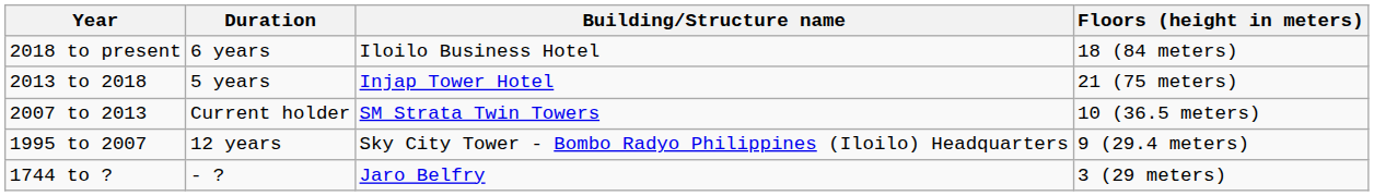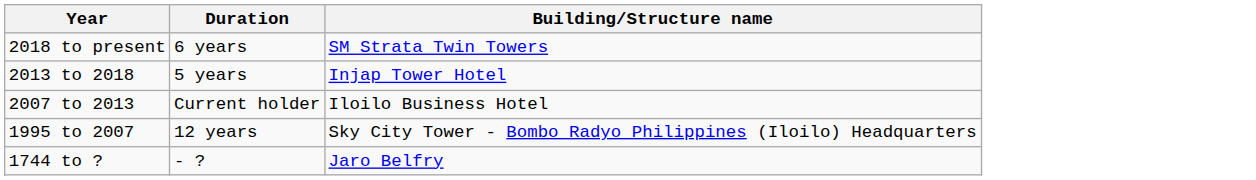 <table class="wikitable">
 <tr>
 <th>Year</th>
 <th>Duration</th>
 <th>Building/Structure name</th>
-<th>Floors (height in meters)</th>
 </tr>
 <tr>
 <td>2018 to present</td>
 <td>6 years</td>
-<td>Iloilo Business Hotel</td>
-<td>18 (84 meters)</td>
+<td><a href='#'>SM Strata Twin Towers</a></td>
 </tr>
 <tr>
 <td>2013 to 2018</td>
 <td>5 years</td>
 <td><a href='#'>Injap Tower Hotel</a></td>
-<td>21 (75 meters)</td>
 </tr>
 <tr>
 <td>2007 to 2013</td>
 <td>Current holder</td>
-<td><a href='#'>SM Strata Twin Towers</a></td>
-<td>10 (36.5 meters)</td>
+<td>Iloilo Business Hotel</td>
 </tr>
 <tr>
 <td>1995 to 2007</td>
 <td>12 years</td>
 <td>Sky City Tower - <a href='#'>Bombo Radyo Philippines</a> (Iloilo) Headquarters</td>
-<td>9 (29.4 meters)</td>
 </tr>
 <tr>
 <td>1744 to ?</td>
 <td>- ?</td>
 <td><a href='#'>Jaro Belfry</a></td>
-<td>3 (29 meters)</td>
 </tr>
 </table>
